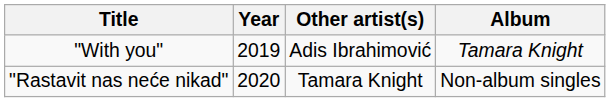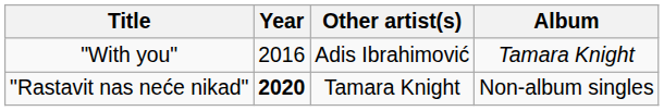 <table class="wikitable plainrowheaders" style="text-align:center;">
 <tr>
 <th scope="col">Title</th>
 <th scope="col">Year</th>
 <th scope="col">Other artist(s)</th>
 <th scope="col">Album</th>
 </tr>
 <tr>
 <td scope="row">"With you"</td>
-<td>2019</td>
+<td>2016</td>
 <td>Adis Ibrahimović</td>
 <td><em>Tamara Knight</em></td>
 </tr>
 <tr>
 <td>"Rastavit nas neće nikad"</td>
-<td>2020</td>
+<td><strong>2020</strong></td>
 <td>Tamara Knight</td>
 <td>Non-album singles</td>
 </tr>
 </table>
